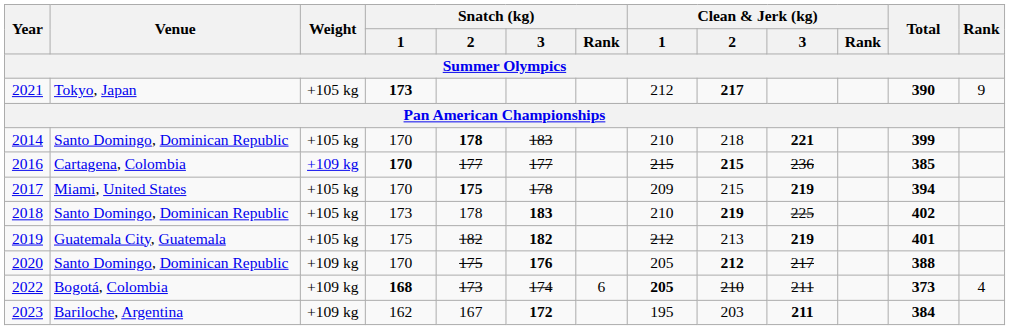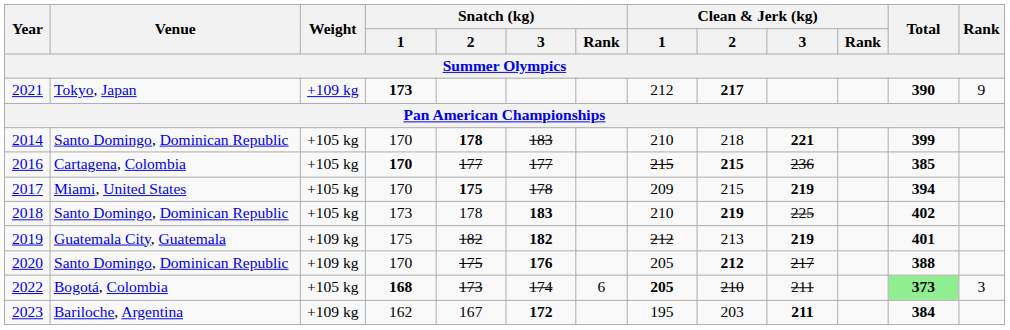 <table class = "wikitable" style="text-align:center;">
 <tr>
 <th rowspan=2 width=40>Year</th>
 <th rowspan=2 width=250>Venue</th>
 <th rowspan=2 width=60>Weight</th>
 <th colspan=4>Snatch (kg)</th>
 <th colspan=4>Clean & Jerk (kg)</th>
 <th rowspan=2 width=65>Total</th>
 <th rowspan=2 width=40>Rank</th>
 </tr>
 <tr>
 <th width=65>1</th>
 <th width=65>2</th>
 <th width=65>3</th>
 <th width=45>Rank</th>
 <th width=65>1</th>
 <th width=65>2</th>
 <th width=65>3</th>
 <th width=45>Rank</th>
 </tr>
 <tr>
 <th colspan=13><a href='#'>Summer Olympics</a></th>
 </tr>
 <tr>
 <td><a href='#'>2021</a></td>
 <td align=left> <a href='#'>Tokyo</a>, <a href='#'>Japan</a></td>
-<td>+105 kg</td>
+<td><a href='#'>+109 kg</a></td>
 <td><strong>173</strong></td>
 <td></td>
 <td></td>
 <td></td>
 <td>212</td>
 <td><strong>217</strong></td>
 <td></td>
 <td></td>
 <td><strong>390</strong></td>
 <td>9</td>
 </tr>
 <tr>
 <th colspan=13><a href='#'>Pan American Championships</a></th>
 </tr>
 <tr>
 <td><a href='#'>2014</a></td>
 <td align=left> <a href='#'>Santo Domingo</a>, <a href='#'>Dominican Republic</a></td>
 <td>+105 kg</td>
 <td>170</td>
 <td><strong>178</strong></td>
 <td><s>183</s></td>
 <td></td>
 <td>210</td>
 <td>218</td>
 <td><strong>221</strong></td>
 <td></td>
 <td><strong>399</strong></td>
 <td></td>
 </tr>
 <tr>
 <td><a href='#'>2016</a></td>
 <td align=left> <a href='#'>Cartagena</a>, <a href='#'>Colombia</a></td>
-<td><a href='#'>+109 kg</a></td>
+<td>+105 kg</td>
 <td><strong>170</strong></td>
 <td><s>177</s></td>
 <td><s>177</s></td>
 <td></td>
 <td><s>215</s></td>
 <td><strong>215</strong></td>
 <td><s>236</s></td>
 <td></td>
 <td><strong>385</strong></td>
 <td></td>
 </tr>
 <tr>
 <td><a href='#'>2017</a></td>
 <td align=left> <a href='#'>Miami</a>, <a href='#'>United States</a></td>
 <td>+105 kg</td>
 <td>170</td>
 <td><strong>175</strong></td>
 <td><s>178</s></td>
 <td></td>
 <td>209</td>
 <td>215</td>
 <td><strong>219</strong></td>
 <td></td>
 <td><strong>394</strong></td>
 <td></td>
 </tr>
 <tr>
 <td><a href='#'>2018</a></td>
 <td align=left> <a href='#'>Santo Domingo</a>, <a href='#'>Dominican Republic</a></td>
 <td>+105 kg</td>
 <td>173</td>
 <td>178</td>
 <td><strong>183</strong></td>
 <td></td>
 <td>210</td>
 <td><strong>219</strong></td>
 <td><s>225</s></td>
 <td></td>
 <td><strong>402</strong></td>
 <td></td>
 </tr>
 <tr>
 <td><a href='#'>2019</a></td>
 <td align=left> <a href='#'>Guatemala City</a>, <a href='#'>Guatemala</a></td>
-<td>+105 kg</td>
+<td>+109 kg</td>
 <td>175</td>
 <td><s>182</s></td>
 <td><strong>182</strong></td>
 <td></td>
 <td><s>212</s></td>
 <td>213</td>
 <td><strong>219</strong></td>
 <td></td>
 <td><strong>401</strong></td>
 <td></td>
 </tr>
 <tr>
 <td><a href='#'>2020</a></td>
 <td align=left> <a href='#'>Santo Domingo</a>, <a href='#'>Dominican Republic</a></td>
 <td>+109 kg</td>
 <td>170</td>
 <td><s>175</s></td>
 <td><strong>176</strong></td>
 <td></td>
 <td>205</td>
 <td><strong>212</strong></td>
 <td><s>217</s></td>
 <td></td>
 <td><strong>388</strong></td>
 <td></td>
 </tr>
 <tr>
 <td><a href='#'>2022</a></td>
 <td align=left> <a href='#'>Bogotá</a>, <a href='#'>Colombia</a></td>
-<td>+109 kg</td>
+<td>+105 kg</td>
 <td><strong>168</strong></td>
 <td><s>173</s></td>
 <td><s>174</s></td>
 <td>6</td>
 <td><strong>205</strong></td>
 <td><s>210</s></td>
 <td><s>211</s></td>
 <td></td>
-<td><strong>373</strong></td>
-<td>4</td>
+<td style="background: lightgreen;"><strong>373</strong></td>
+<td>3</td>
 </tr>
 <tr>
 <td><a href='#'>2023</a></td>
 <td align=left> <a href='#'>Bariloche</a>, <a href='#'>Argentina</a></td>
 <td>+109 kg</td>
 <td>162</td>
 <td>167</td>
 <td><strong>172</strong></td>
 <td></td>
 <td>195</td>
 <td>203</td>
 <td><strong>211</strong></td>
 <td></td>
 <td><strong>384</strong></td>
 <td></td>
 </tr>
 </table>
